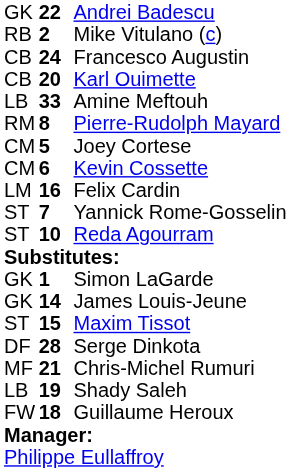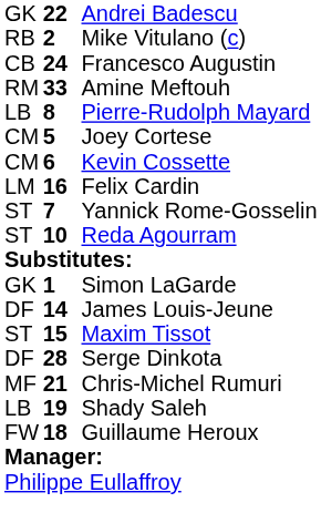 <table style="font-size: 90%" cellspacing="0" cellpadding="0">
 <tr>
 <th width="25"></th>
 <th width="25"></th>
 </tr>
 <tr>
 <td>GK</td>
 <td><strong>22</strong></td>
 <td> <a href='#'>Andrei Badescu</a></td>
 <td></td>
 <td></td>
 </tr>
 <tr>
 <td>RB</td>
 <td><strong>2</strong></td>
 <td> Mike Vitulano (<a href='#'>c</a>)</td>
 <td></td>
 <td></td>
 </tr>
 <tr>
 <td>CB</td>
 <td><strong>24</strong></td>
 <td> Francesco Augustin</td>
 <td></td>
 <td></td>
 </tr>
 <tr>
-<td>CB</td>
-<td><strong>20</strong></td>
-<td> <a href='#'>Karl Ouimette</a></td>
-<td></td>
-<td></td>
-</tr>
-<tr>
-<td>LB</td>
+<td>RM</td>
 <td><strong>33</strong></td>
 <td> Amine Meftouh</td>
 <td></td>
 <td></td>
 </tr>
 <tr>
-<td>RM</td>
+<td>LB</td>
 <td><strong>8</strong></td>
 <td> <a href='#'>Pierre-Rudolph Mayard</a></td>
 <td></td>
 <td></td>
 </tr>
 <tr>
 <td>CM</td>
 <td><strong>5</strong></td>
 <td> Joey Cortese</td>
 <td></td>
 <td></td>
 </tr>
 <tr>
 <td>CM</td>
 <td><strong>6</strong></td>
 <td> <a href='#'>Kevin Cossette</a></td>
 <td></td>
 <td></td>
 </tr>
 <tr>
 <td>LM</td>
 <td><strong>16</strong></td>
 <td> Felix Cardin</td>
 <td></td>
 <td></td>
 </tr>
 <tr>
 <td>ST</td>
 <td><strong>7</strong></td>
 <td> Yannick Rome-Gosselin</td>
 <td></td>
 <td></td>
 </tr>
 <tr>
 <td>ST</td>
 <td><strong>10</strong></td>
 <td> <a href='#'>Reda Agourram</a></td>
 <td></td>
 <td></td>
 </tr>
 <tr>
 <td colspan=3><strong>Substitutes:</strong></td>
 </tr>
 <tr>
 <td>GK</td>
 <td><strong>1</strong></td>
 <td> Simon LaGarde</td>
 <td></td>
 <td></td>
 </tr>
 <tr>
-<td>GK</td>
+<td>DF</td>
 <td><strong>14</strong></td>
 <td> James Louis-Jeune</td>
 <td></td>
 <td></td>
 </tr>
 <tr>
 <td>ST</td>
 <td><strong>15</strong></td>
 <td> <a href='#'>Maxim Tissot</a></td>
 <td></td>
 <td></td>
 </tr>
 <tr>
 <td>DF</td>
 <td><strong>28</strong></td>
 <td> Serge Dinkota</td>
 <td></td>
 <td></td>
 </tr>
 <tr>
 <td>MF</td>
 <td><strong>21</strong></td>
 <td> Chris-Michel Rumuri</td>
 <td></td>
 <td></td>
 </tr>
 <tr>
 <td>LB</td>
 <td><strong>19</strong></td>
 <td> Shady Saleh</td>
 <td></td>
 <td></td>
 </tr>
 <tr>
 <td>FW</td>
 <td><strong>18</strong></td>
 <td> Guillaume Heroux</td>
 <td></td>
 <td></td>
 </tr>
 <tr>
 <td colspan=3><strong>Manager:</strong></td>
 </tr>
 <tr>
 <td colspan=4> <a href='#'>Philippe Eullaffroy</a></td>
 </tr>
 </table>
